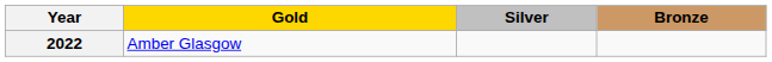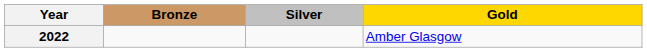 <table class="wikitable sortable" style="width: 760px;">
 <tr>
 <th scope=col>Year</th>
+<th scope=col style="background-color:#cc9966">Bronze</th>
+<th scope=col style="background-color:Silver">Silver</th>
 <th scope=col style="background-color:Gold">Gold</th>
-<th scope=col style="background-color:Silver">Silver</th>
-<th scope=col style="background-color:#cc9966">Bronze</th>
 </tr>
 <tr>
 <th>2022</th>
-<td><a href='#'>Amber Glasgow</a></td>
 <td></td>
 <td></td>
+<td><a href='#'>Amber Glasgow</a></td>
 </tr>
 </table>
